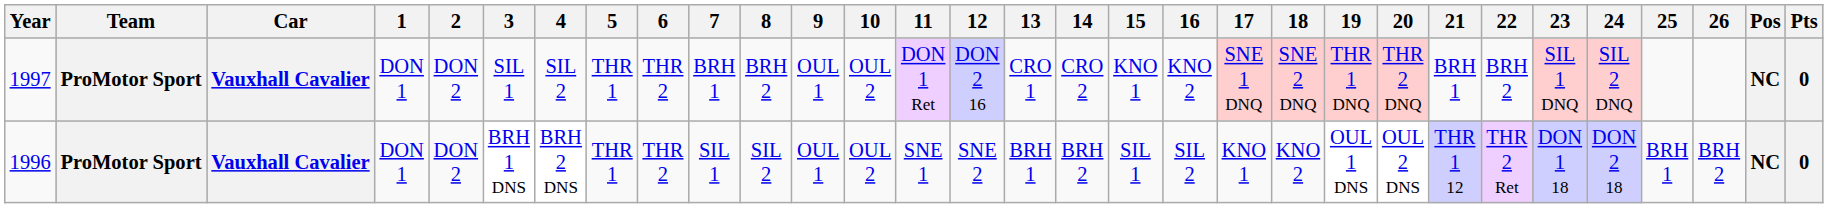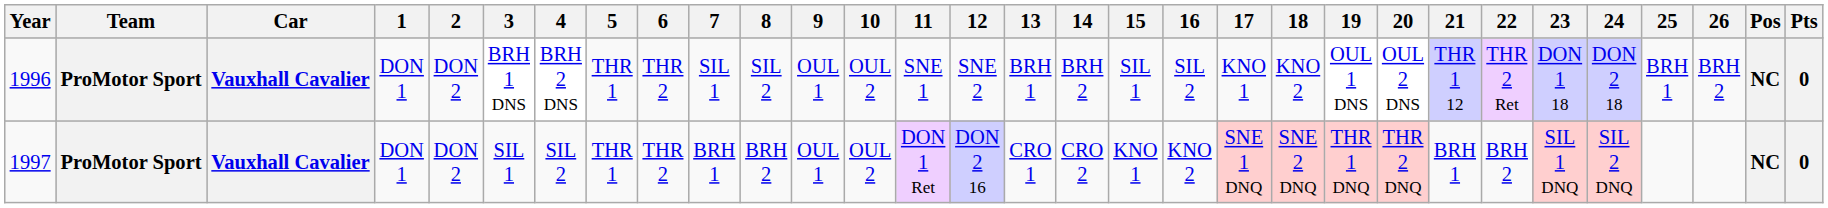 <table class="wikitable" style="text-align:center; font-size:85%">
 <tr>
 <th>Year</th>
 <th>Team</th>
 <th>Car</th>
 <th>1</th>
 <th>2</th>
 <th>3</th>
 <th>4</th>
 <th>5</th>
 <th>6</th>
 <th>7</th>
 <th>8</th>
 <th>9</th>
 <th>10</th>
 <th>11</th>
 <th>12</th>
 <th>13</th>
 <th>14</th>
 <th>15</th>
 <th>16</th>
 <th>17</th>
 <th>18</th>
 <th>19</th>
 <th>20</th>
 <th>21</th>
 <th>22</th>
 <th>23</th>
 <th>24</th>
 <th>25</th>
 <th>26</th>
 <th>Pos</th>
 <th>Pts</th>
 </tr>
 <tr>
+<td><a href='#'>1996</a></td>
+<th nowrap>ProMotor Sport</th>
+<th nowrap><a href='#'>Vauxhall Cavalier</a></th>
+<td><a href='#'>DON<br>1</a><br><small></small></td>
+<td><a href='#'>DON<br>2</a><br><small></small></td>
+<td style="background:#FFFFFF;"><a href='#'>BRH<br>1</a><br><small>DNS</small></td>
+<td style="background:#FFFFFF;"><a href='#'>BRH<br>2</a><br><small>DNS</small></td>
+<td><a href='#'>THR<br>1</a><br><small></small></td>
+<td><a href='#'>THR<br>2</a><br><small></small></td>
+<td><a href='#'>SIL<br>1</a><br><small></small></td>
+<td><a href='#'>SIL<br>2</a><br><small></small></td>
+<td><a href='#'>OUL<br>1</a><br><small></small></td>
+<td><a href='#'>OUL<br>2</a><br><small></small></td>
+<td><a href='#'>SNE<br>1</a><br><small></small></td>
+<td><a href='#'>SNE<br>2</a><br><small></small></td>
+<td><a href='#'>BRH<br>1</a><br><small></small></td>
+<td><a href='#'>BRH<br>2</a><br><small></small></td>
+<td><a href='#'>SIL<br>1</a><br><small></small></td>
+<td><a href='#'>SIL<br>2</a><br><small></small></td>
+<td><a href='#'>KNO<br>1</a><br><small></small></td>
+<td><a href='#'>KNO<br>2</a><br><small></small></td>
+<td style="background:#FFFFFF;"><a href='#'>OUL<br>1</a><br><small>DNS</small></td>
+<td style="background:#FFFFFF;"><a href='#'>OUL<br>2</a><br><small>DNS</small></td>
+<td style="background:#CFCFFF;"><a href='#'>THR<br>1</a><br><small>12</small></td>
+<td style="background:#EFCFFF;"><a href='#'>THR<br>2</a><br><small>Ret</small></td>
+<td style="background:#CFCFFF;"><a href='#'>DON<br>1</a><br><small>18</small></td>
+<td style="background:#CFCFFF;"><a href='#'>DON<br>2</a><br><small>18</small></td>
+<td><a href='#'>BRH<br>1</a><br><small></small></td>
+<td><a href='#'>BRH<br>2</a><br><small></small></td>
+<th>NC</th>
+<th>0</th>
+</tr>
+<tr>
 <td><a href='#'>1997</a></td>
 <th nowrap>ProMotor Sport</th>
 <th nowrap><a href='#'>Vauxhall Cavalier</a></th>
 <td><a href='#'>DON<br>1</a><br><small></small></td>
 <td><a href='#'>DON<br>2</a><br><small></small></td>
 <td><a href='#'>SIL<br>1</a><br><small></small></td>
 <td><a href='#'>SIL<br>2</a><br><small></small></td>
 <td><a href='#'>THR<br>1</a><br><small></small></td>
 <td><a href='#'>THR<br>2</a><br><small></small></td>
 <td><a href='#'>BRH<br>1</a><br><small></small></td>
 <td><a href='#'>BRH<br>2</a><br><small></small></td>
 <td><a href='#'>OUL<br>1</a><br><small></small></td>
 <td><a href='#'>OUL<br>2</a><br><small></small></td>
 <td style="background:#EFCFFF;"><a href='#'>DON<br>1</a><br><small>Ret</small></td>
 <td style="background:#CFCFFF;"><a href='#'>DON<br>2</a><br><small>16</small></td>
 <td><a href='#'>CRO<br>1</a><br><small></small></td>
 <td><a href='#'>CRO<br>2</a><br><small></small></td>
 <td><a href='#'>KNO<br>1</a><br><small></small></td>
 <td><a href='#'>KNO<br>2</a><br><small></small></td>
 <td style="background:#FFCFCF;"><a href='#'>SNE<br>1</a><br><small>DNQ</small></td>
 <td style="background:#FFCFCF;"><a href='#'>SNE<br>2</a><br><small>DNQ</small></td>
 <td style="background:#FFCFCF;"><a href='#'>THR<br>1</a><br><small>DNQ</small></td>
 <td style="background:#FFCFCF;"><a href='#'>THR<br>2</a><br><small>DNQ</small></td>
 <td><a href='#'>BRH<br>1</a><br><small></small></td>
 <td><a href='#'>BRH<br>2</a><br><small></small></td>
 <td style="background:#FFCFCF;"><a href='#'>SIL<br>1</a><br><small>DNQ</small></td>
 <td style="background:#FFCFCF;"><a href='#'>SIL<br>2</a><br><small>DNQ</small></td>
 <td></td>
 <td></td>
 <th>NC</th>
 <th>0</th>
 </tr>
-<tr>
-<td><a href='#'>1996</a></td>
-<th nowrap>ProMotor Sport</th>
-<th nowrap><a href='#'>Vauxhall Cavalier</a></th>
-<td><a href='#'>DON<br>1</a><br><small></small></td>
-<td><a href='#'>DON<br>2</a><br><small></small></td>
-<td style="background:#FFFFFF;"><a href='#'>BRH<br>1</a><br><small>DNS</small></td>
-<td style="background:#FFFFFF;"><a href='#'>BRH<br>2</a><br><small>DNS</small></td>
-<td><a href='#'>THR<br>1</a><br><small></small></td>
-<td><a href='#'>THR<br>2</a><br><small></small></td>
-<td><a href='#'>SIL<br>1</a><br><small></small></td>
-<td><a href='#'>SIL<br>2</a><br><small></small></td>
-<td><a href='#'>OUL<br>1</a><br><small></small></td>
-<td><a href='#'>OUL<br>2</a><br><small></small></td>
-<td><a href='#'>SNE<br>1</a><br><small></small></td>
-<td><a href='#'>SNE<br>2</a><br><small></small></td>
-<td><a href='#'>BRH<br>1</a><br><small></small></td>
-<td><a href='#'>BRH<br>2</a><br><small></small></td>
-<td><a href='#'>SIL<br>1</a><br><small></small></td>
-<td><a href='#'>SIL<br>2</a><br><small></small></td>
-<td><a href='#'>KNO<br>1</a><br><small></small></td>
-<td><a href='#'>KNO<br>2</a><br><small></small></td>
-<td style="background:#FFFFFF;"><a href='#'>OUL<br>1</a><br><small>DNS</small></td>
-<td style="background:#FFFFFF;"><a href='#'>OUL<br>2</a><br><small>DNS</small></td>
-<td style="background:#CFCFFF;"><a href='#'>THR<br>1</a><br><small>12</small></td>
-<td style="background:#EFCFFF;"><a href='#'>THR<br>2</a><br><small>Ret</small></td>
-<td style="background:#CFCFFF;"><a href='#'>DON<br>1</a><br><small>18</small></td>
-<td style="background:#CFCFFF;"><a href='#'>DON<br>2</a><br><small>18</small></td>
-<td><a href='#'>BRH<br>1</a><br><small></small></td>
-<td><a href='#'>BRH<br>2</a><br><small></small></td>
-<th>NC</th>
-<th>0</th>
-</tr>
 </table>
